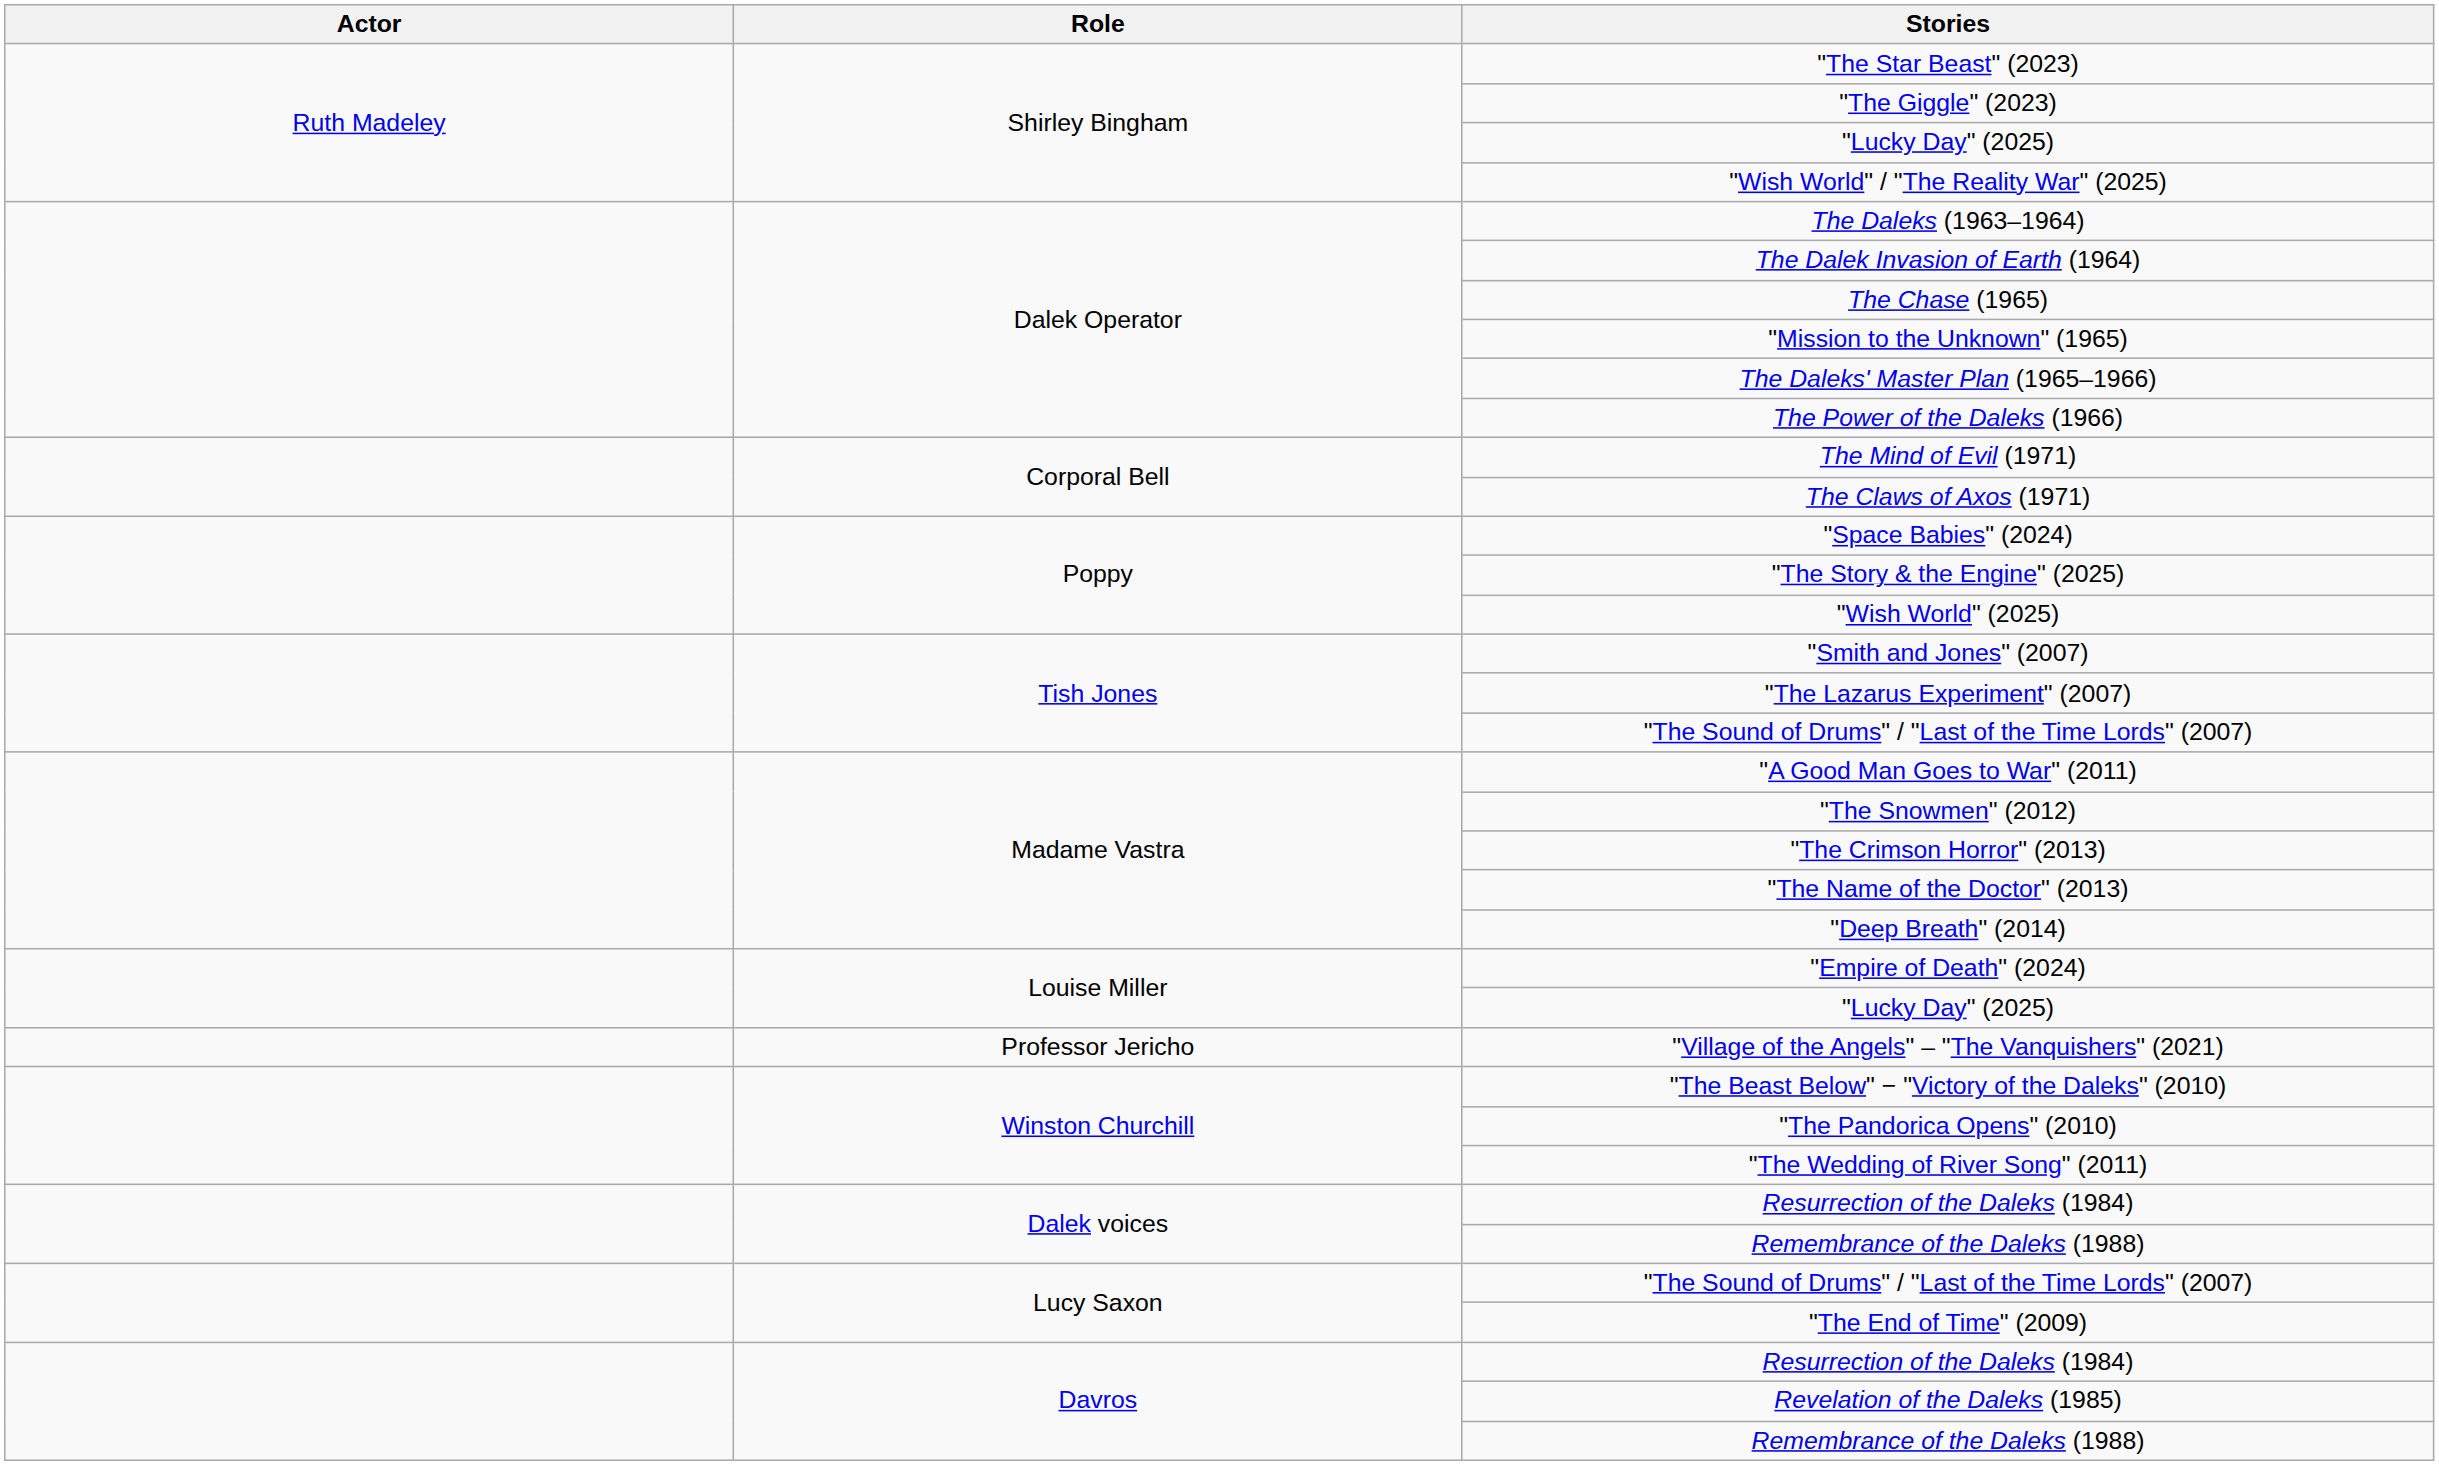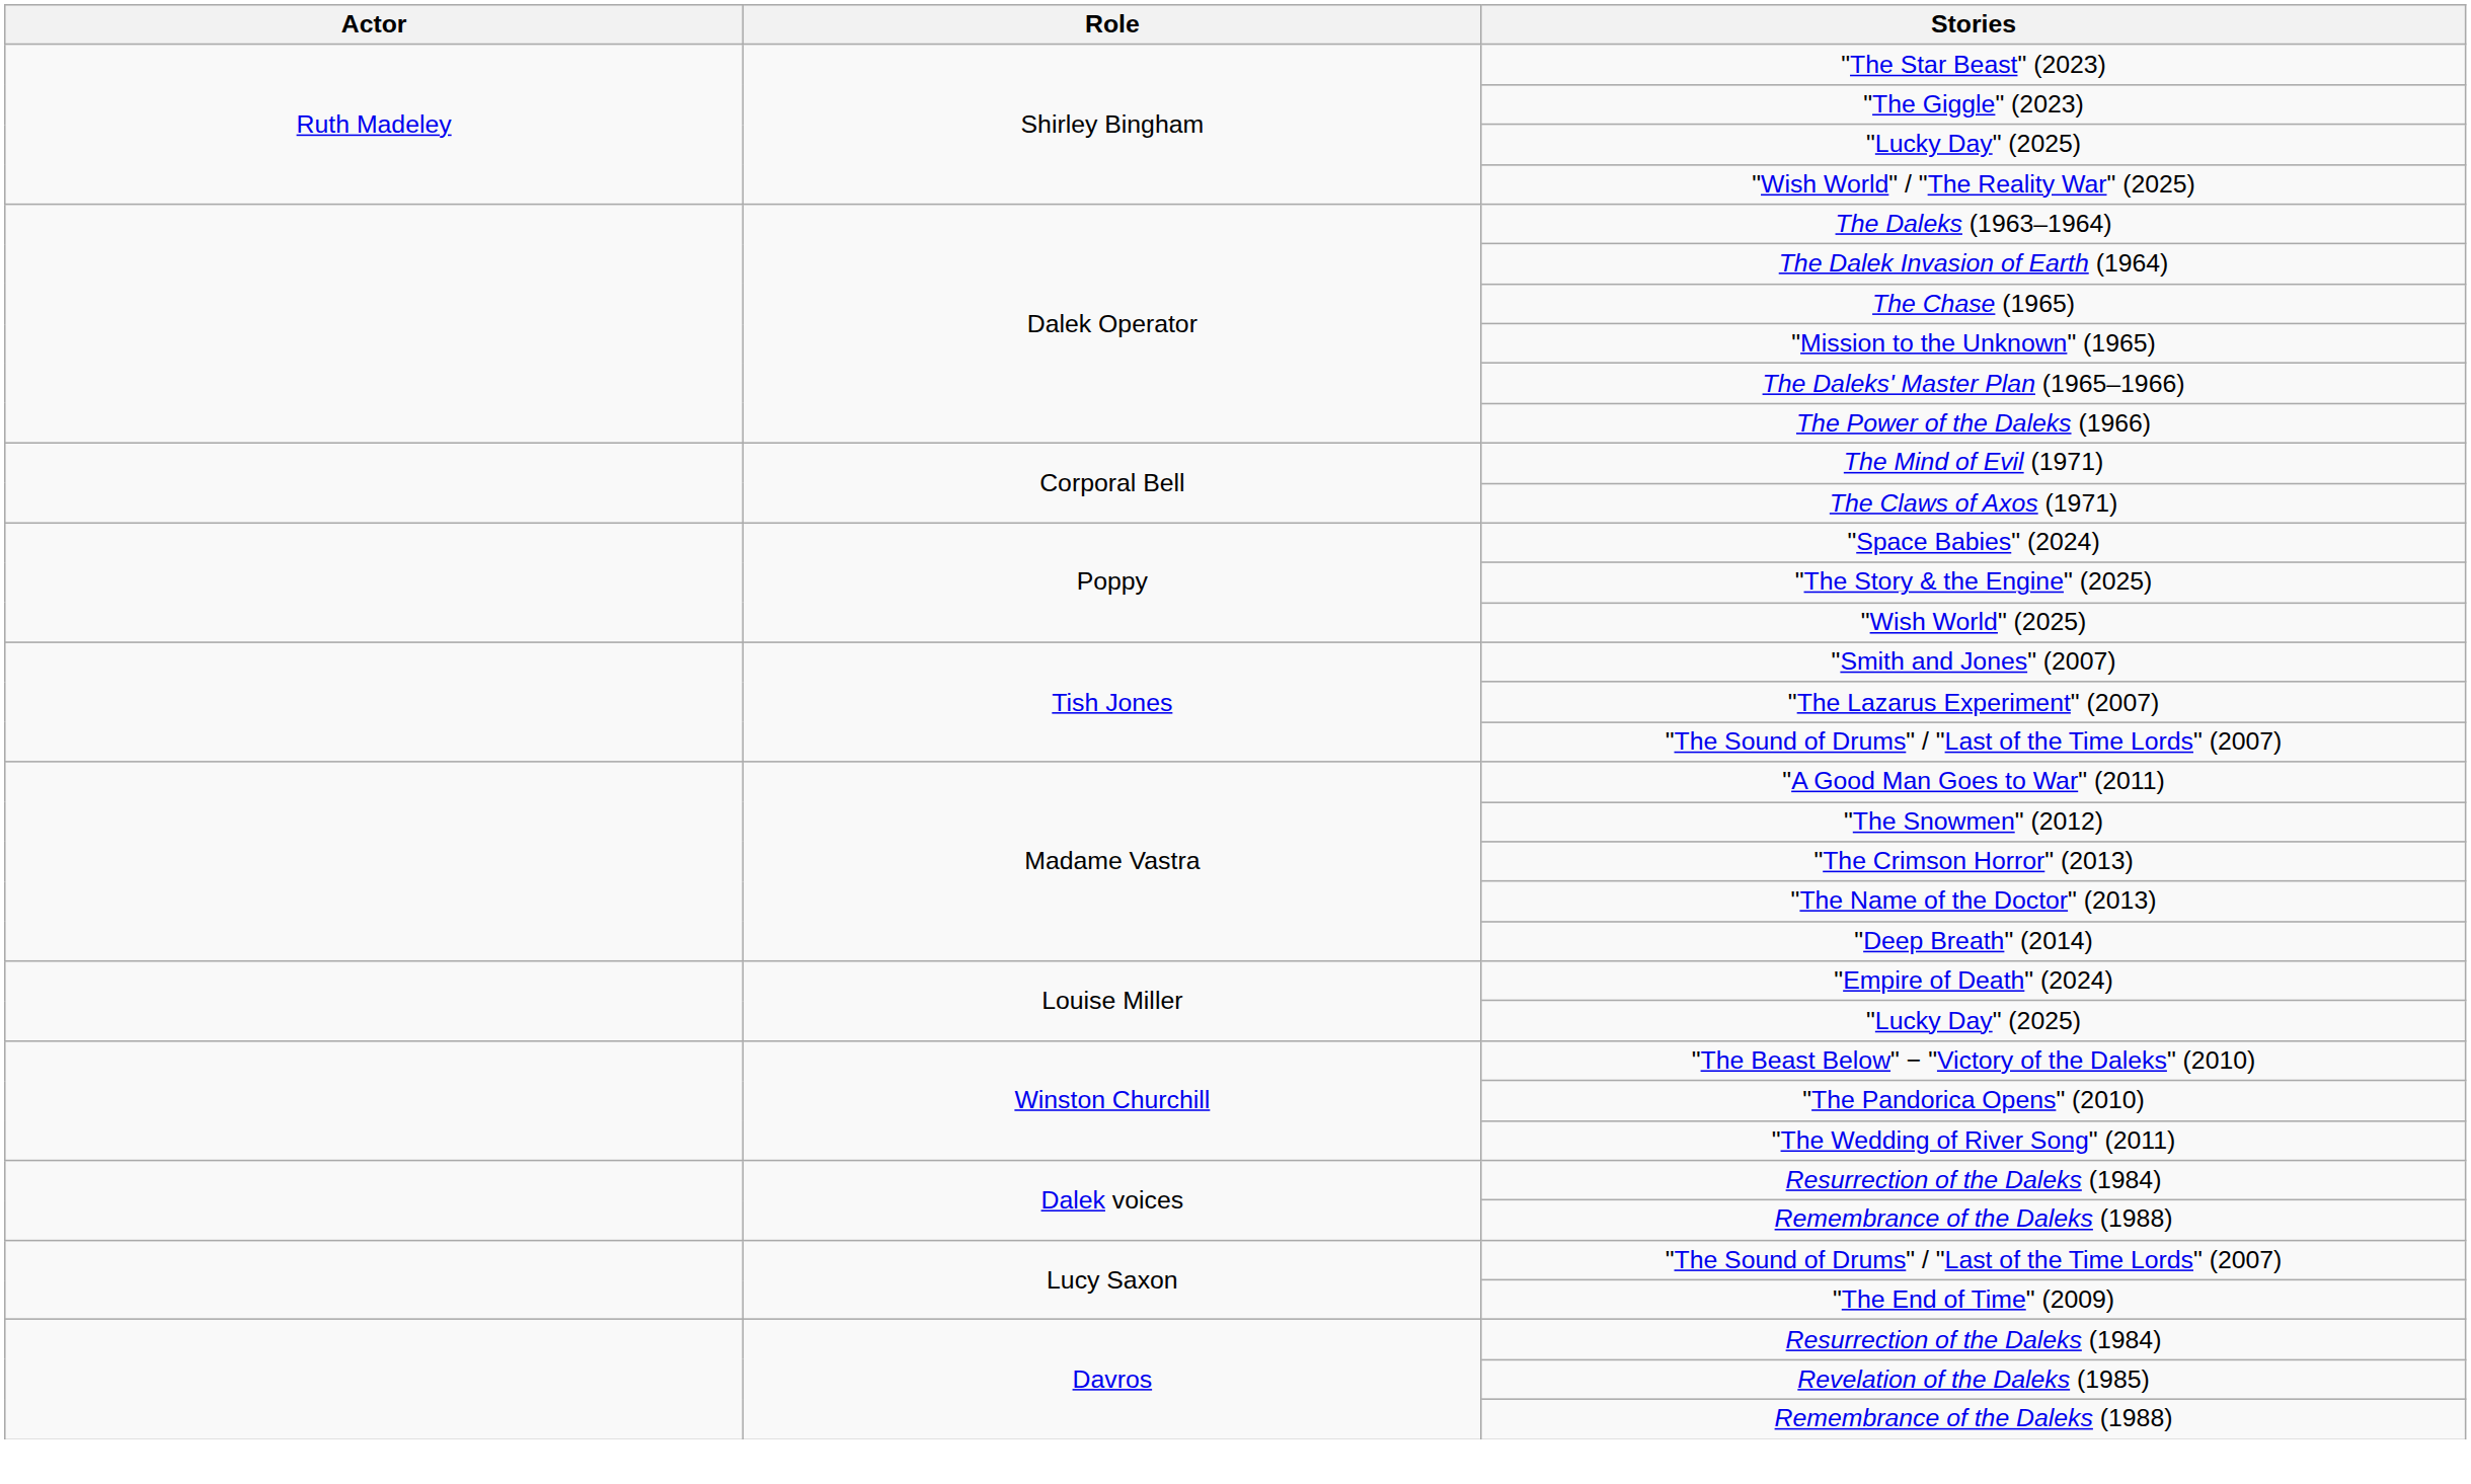 <table class="wikitable plainrowheaders sortable" style="text-align:center; width:99%;">
 <tr>
 <th style="width:30%;">Actor</th>
 <th scope="col" style="width:30%;">Role</th>
 <th scope="col" style="width:40%;">Stories</th>
 </tr>
 <tr>
 <td scope="row" rowspan="4"><a href='#'>Ruth Madeley</a></td>
 <td rowspan="4">Shirley Bingham</td>
 <td data-sort-value="301">"<a href='#'>The Star Beast</a>" (2023)</td>
 </tr>
 <tr>
 <td data-sort-value="303">"<a href='#'>The Giggle</a>" (2023)</td>
 </tr>
 <tr>
 <td data-sort-value="316">"<a href='#'>Lucky Day</a>" (2025)</td>
 </tr>
 <tr>
 <td data-sort-value="319a">"<a href='#'>Wish World</a>" / "<a href='#'>The Reality War</a>" (2025)</td>
 </tr>
 <tr>
 <td scope="row" rowspan="6"></td>
 <td rowspan="6">Dalek Operator</td>
 <td data-sort-value="002"><em><a href='#'>The Daleks</a></em> (1963–1964)</td>
 </tr>
 <tr>
 <td data-sort-value="010"><em><a href='#'>The Dalek Invasion of Earth</a></em> (1964)</td>
 </tr>
 <tr>
 <td data-sort-value="016"><em><a href='#'>The Chase</a></em> (1965)</td>
 </tr>
 <tr>
 <td data-sort-value="019">"<a href='#'>Mission to the Unknown</a>" (1965)</td>
 </tr>
 <tr>
 <td data-sort-value="021"><em><a href='#'>The Daleks' Master Plan</a></em> (1965–1966)</td>
 </tr>
 <tr>
 <td data-sort-value="030"><em><a href='#'>The Power of the Daleks</a></em> (1966)</td>
 </tr>
 <tr>
 <td scope="row" rowspan="2"></td>
 <td rowspan="2">Corporal Bell</td>
 <td data-sort-value="056"><em><a href='#'>The Mind of Evil</a></em> (1971)</td>
 </tr>
 <tr>
 <td data-sort-value="057"><em><a href='#'>The Claws of Axos</a></em> (1971)</td>
 </tr>
 <tr>
 <td scope="row" rowspan="3"></td>
 <td rowspan="3">Poppy</td>
 <td data-sort-value="305">"<a href='#'>Space Babies</a>" (2024)</td>
 </tr>
 <tr>
 <td data-sort-value="317">"<a href='#'>The Story & the Engine</a>" (2025)</td>
 </tr>
 <tr>
 <td data-sort-value="319a">"<a href='#'>Wish World</a>" (2025)</td>
 </tr>
 <tr>
 <td scope="row" rowspan="3"></td>
 <td rowspan="3"><a href='#'>Tish Jones</a></td>
 <td data-sort-value="179">"<a href='#'>Smith and Jones</a>" (2007)</td>
 </tr>
 <tr>
 <td data-sort-value="183">"<a href='#'>The Lazarus Experiment</a>" (2007)</td>
 </tr>
 <tr>
 <td data-sort-value="187b">"<a href='#'>The Sound of Drums</a>" / "<a href='#'>Last of the Time Lords</a>" (2007)</td>
 </tr>
 <tr>
 <td scope="row" rowspan="5"></td>
 <td rowspan="5">Madame Vastra</td>
 <td data-sort-value="218">"<a href='#'>A Good Man Goes to War</a>" (2011)</td>
 </tr>
 <tr>
 <td data-sort-value="231">"<a href='#'>The Snowmen</a>" (2012)</td>
 </tr>
 <tr>
 <td data-sort-value="237">"<a href='#'>The Crimson Horror</a>" (2013)</td>
 </tr>
 <tr>
 <td data-sort-value="239">"<a href='#'>The Name of the Doctor</a>" (2013)</td>
 </tr>
 <tr>
 <td data-sort-value="242">"<a href='#'>Deep Breath</a>" (2014)</td>
 </tr>
 <tr>
 <td scope="row" rowspan="2"></td>
 <td rowspan="2">Louise Miller</td>
 <td data-sort-value="311b">"<a href='#'>Empire of Death</a>" (2024)</td>
 </tr>
 <tr>
 <td data-sort-value="316">"<a href='#'>Lucky Day</a>" (2025)</td>
 </tr>
 <tr>
-<td scope="row"></td>
-<td>Professor Jericho</td>
-<td data-sort-value="297d">"<a href='#'>Village of the Angels</a>" – "<a href='#'>The Vanquishers</a>" (2021)</td>
-</tr>
-<tr>
 <td scope="row" rowspan="3"></td>
 <td rowspan="3"><a href='#'>Winston Churchill</a></td>
 <td data-sort-value="204">"<a href='#'>The Beast Below</a>" − "<a href='#'>Victory of the Daleks</a>" (2010)</td>
 </tr>
 <tr>
 <td data-sort-value="212a">"<a href='#'>The Pandorica Opens</a>" (2010)</td>
 </tr>
 <tr>
 <td data-sort-value="224">"<a href='#'>The Wedding of River Song</a>" (2011)</td>
 </tr>
 <tr>
 <td scope="row" rowspan="2"></td>
 <td rowspan="2"><a href='#'>Dalek</a> voices</td>
 <td data-sort-value="133"><em><a href='#'>Resurrection of the Daleks</a></em> (1984)</td>
 </tr>
 <tr>
 <td data-sort-value="148"><em><a href='#'>Remembrance of the Daleks</a></em> (1988)</td>
 </tr>
 <tr>
 <td scope="row" rowspan="2"></td>
 <td rowspan="2">Lucy Saxon</td>
 <td data-sort-value="187b">"<a href='#'>The Sound of Drums</a>" / "<a href='#'>Last of the Time Lords</a>" (2007)</td>
 </tr>
 <tr>
 <td data-sort-value="202">"<a href='#'>The End of Time</a>" (2009)</td>
 </tr>
 <tr>
 <td scope="row" rowspan="3"></td>
 <td rowspan="3"><a href='#'>Davros</a></td>
 <td data-sort-value="133"><em><a href='#'>Resurrection of the Daleks</a></em> (1984)</td>
 </tr>
 <tr>
 <td data-sort-value="142"><em><a href='#'>Revelation of the Daleks</a></em> (1985)</td>
 </tr>
 <tr>
 <td data-sort-value="148"><em><a href='#'>Remembrance of the Daleks</a></em> (1988)</td>
 </tr>
 </table>
